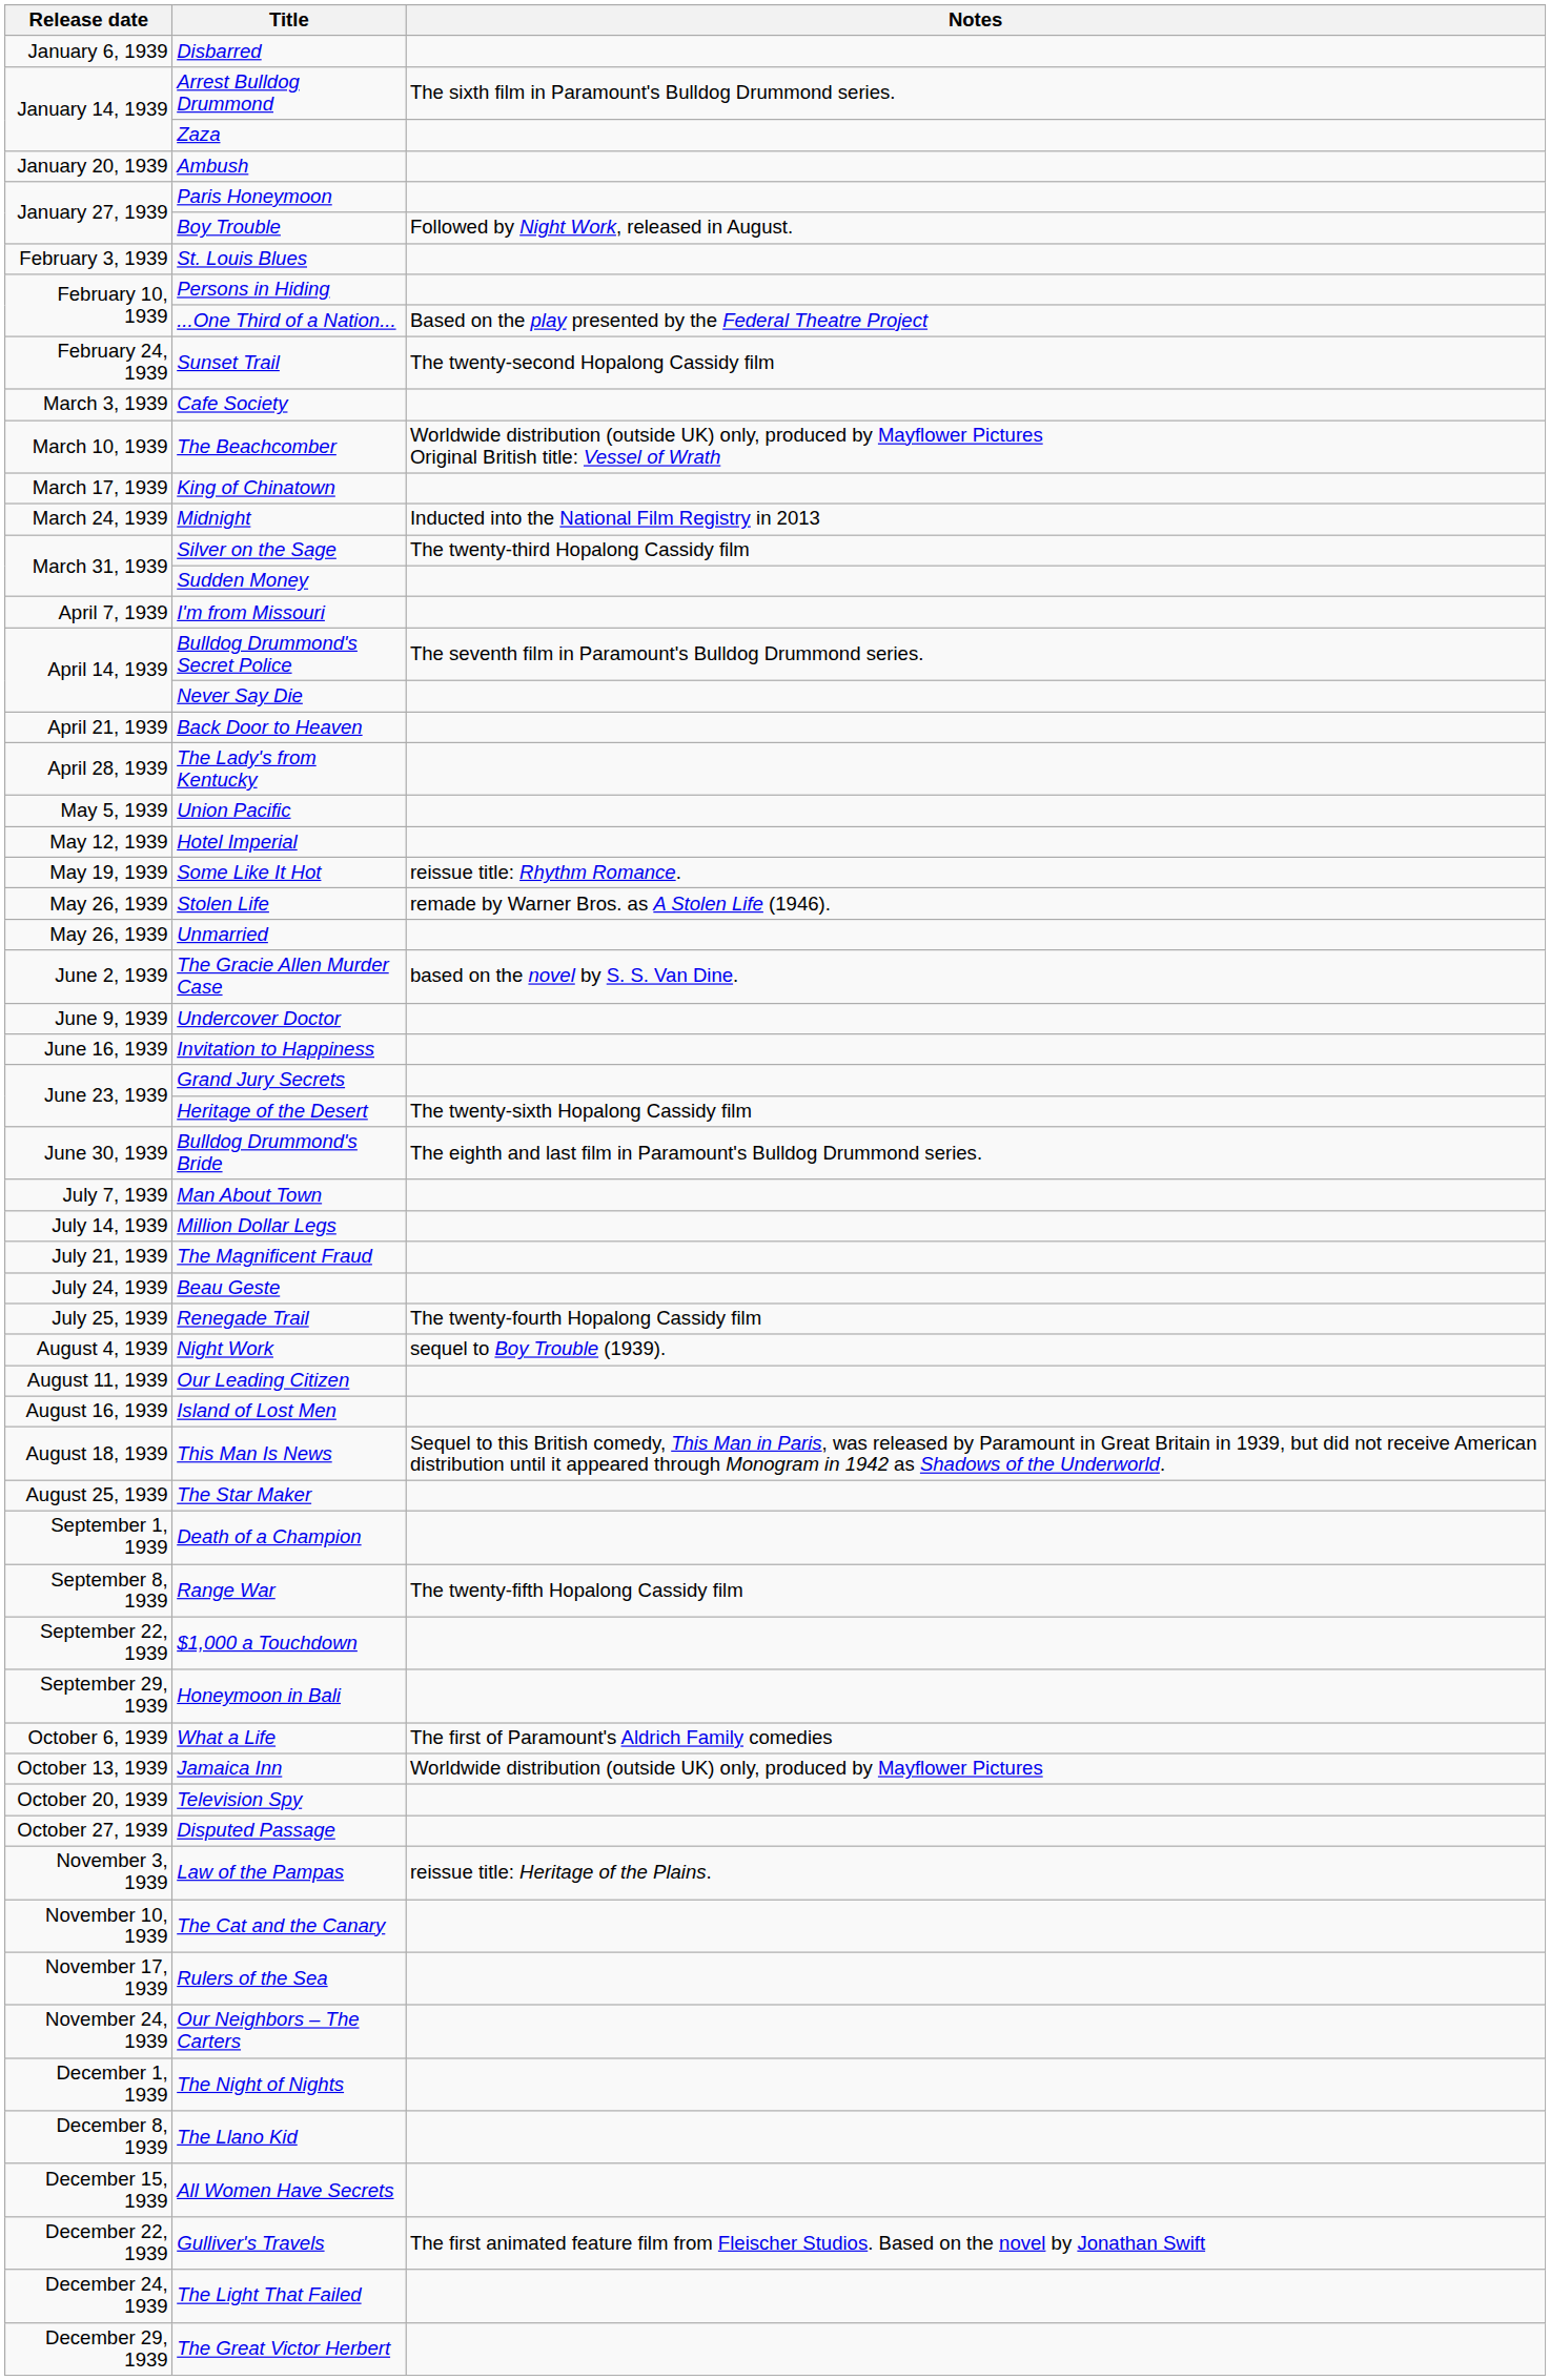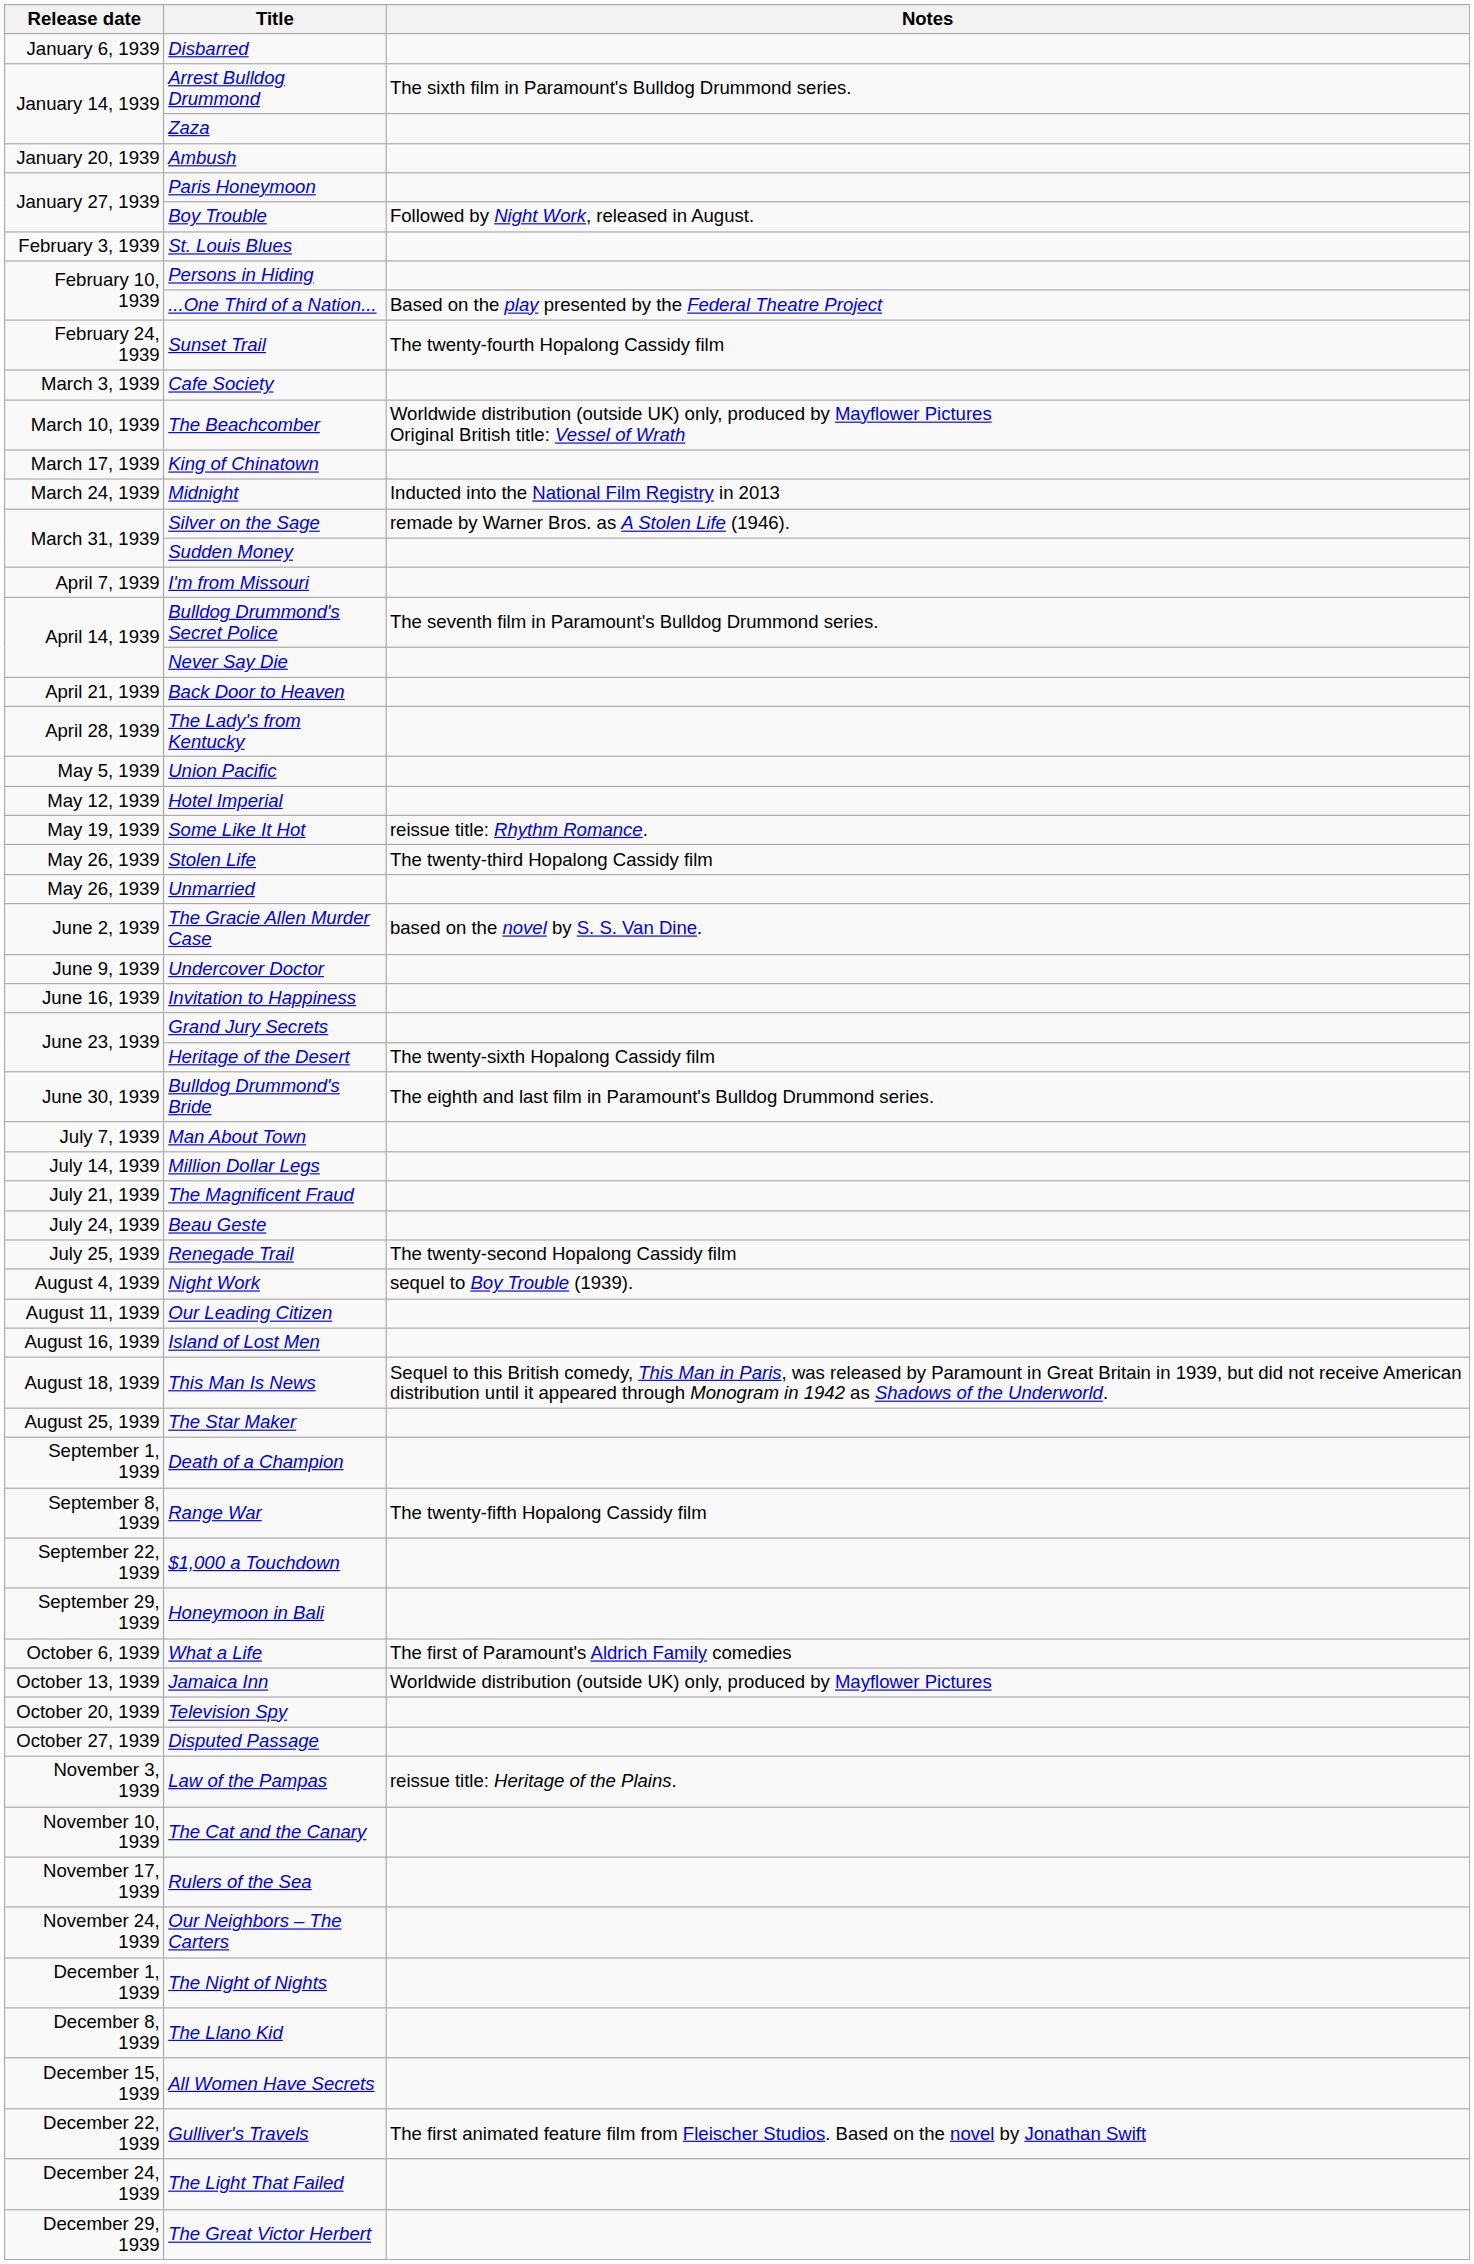 <table class="wikitable sortable" style="width:100%;">
 <tr>
 <th scope="col" style="width:130px;">Release date</th>
 <th>Title</th>
 <th>Notes</th>
 </tr>
 <tr>
 <td style="text-align:right;">January 6, 1939</td>
 <td><em><a href='#'>Disbarred</a></em></td>
 <td></td>
 </tr>
 <tr>
 <td style="text-align:right;" rowspan="2">January 14, 1939</td>
 <td><em><a href='#'>Arrest Bulldog Drummond</a></em></td>
 <td>The sixth film in Paramount's Bulldog Drummond series.</td>
 </tr>
 <tr>
 <td><em><a href='#'>Zaza</a></em></td>
 <td></td>
 </tr>
 <tr>
 <td style="text-align:right;">January 20, 1939</td>
 <td><em><a href='#'>Ambush</a></em></td>
 <td></td>
 </tr>
 <tr>
 <td style="text-align:right;" rowspan="2">January 27, 1939</td>
 <td><em><a href='#'>Paris Honeymoon</a></em></td>
 <td></td>
 </tr>
 <tr>
 <td><em><a href='#'>Boy Trouble</a></em></td>
 <td>Followed by <em><a href='#'>Night Work</a></em>, released in August.</td>
 </tr>
 <tr>
 <td style="text-align:right;">February 3, 1939</td>
 <td><em><a href='#'>St. Louis Blues</a></em></td>
 <td></td>
 </tr>
 <tr>
 <td style="text-align:right;" rowspan="2">February 10, 1939</td>
 <td><em><a href='#'>Persons in Hiding</a></em></td>
 <td></td>
 </tr>
 <tr>
 <td><em><a href='#'>...One Third of a Nation...</a></em></td>
 <td>Based on the <em><a href='#'>play</a></em> presented by the <em><a href='#'>Federal Theatre Project</a></em></td>
 </tr>
 <tr>
 <td style="text-align:right;">February 24, 1939</td>
 <td><em><a href='#'>Sunset Trail</a></em></td>
-<td>The twenty-second Hopalong Cassidy film</td>
+<td>The twenty-fourth Hopalong Cassidy film</td>
 </tr>
 <tr>
 <td style="text-align:right;">March 3, 1939</td>
 <td><em><a href='#'>Cafe Society</a></em></td>
 <td></td>
 </tr>
 <tr>
 <td style="text-align:right;">March 10, 1939</td>
 <td><em><a href='#'>The Beachcomber</a></em></td>
 <td>Worldwide distribution (outside UK) only, produced by <a href='#'>Mayflower Pictures</a><br>Original British title: <em><a href='#'>Vessel of Wrath</a></em></td>
 </tr>
 <tr>
 <td style="text-align:right;">March 17, 1939</td>
 <td><em><a href='#'>King of Chinatown</a></em></td>
 <td></td>
 </tr>
 <tr>
 <td style="text-align:right;">March 24, 1939</td>
 <td><em><a href='#'>Midnight</a></em></td>
 <td>Inducted into the <a href='#'>National Film Registry</a> in 2013</td>
 </tr>
 <tr>
 <td style="text-align:right;" rowspan="2">March 31, 1939</td>
 <td><em><a href='#'>Silver on the Sage</a></em></td>
-<td>The twenty-third Hopalong Cassidy film</td>
+<td>remade by Warner Bros. as <em><a href='#'>A Stolen Life</a></em> (1946).</td>
 </tr>
 <tr>
 <td><em><a href='#'>Sudden Money</a></em></td>
 <td></td>
 </tr>
 <tr>
 <td style="text-align:right;">April 7, 1939</td>
 <td><em><a href='#'>I'm from Missouri</a></em></td>
 <td></td>
 </tr>
 <tr>
 <td style="text-align:right;" rowspan="2">April 14, 1939</td>
 <td><em><a href='#'>Bulldog Drummond's Secret Police</a></em></td>
 <td>The seventh film in Paramount's Bulldog Drummond series.</td>
 </tr>
 <tr>
 <td><em><a href='#'>Never Say Die</a></em></td>
 <td></td>
 </tr>
 <tr>
 <td style="text-align:right;">April 21, 1939</td>
 <td><em><a href='#'>Back Door to Heaven</a></em></td>
 <td></td>
 </tr>
 <tr>
 <td style="text-align:right;">April 28, 1939</td>
 <td><em><a href='#'>The Lady's from Kentucky</a></em></td>
 <td></td>
 </tr>
 <tr>
 <td style="text-align:right;">May 5, 1939</td>
 <td><em><a href='#'>Union Pacific</a></em></td>
 <td></td>
 </tr>
 <tr>
 <td style="text-align:right;">May 12, 1939</td>
 <td><em><a href='#'>Hotel Imperial</a></em></td>
 <td></td>
 </tr>
 <tr>
 <td style="text-align:right;">May 19, 1939</td>
 <td><em><a href='#'>Some Like It Hot</a></em></td>
 <td>reissue title: <em><a href='#'>Rhythm Romance</a></em>.</td>
 </tr>
 <tr>
 <td style="text-align:right;">May 26, 1939</td>
 <td><em><a href='#'>Stolen Life</a></em></td>
-<td>remade by Warner Bros. as <em><a href='#'>A Stolen Life</a></em> (1946).</td>
+<td>The twenty-third Hopalong Cassidy film</td>
 </tr>
 <tr>
 <td style="text-align:right;">May 26, 1939</td>
 <td><em><a href='#'>Unmarried</a></em></td>
 <td></td>
 </tr>
 <tr>
 <td style="text-align:right;">June 2, 1939</td>
 <td><em><a href='#'>The Gracie Allen Murder Case</a></em></td>
 <td>based on the <em><a href='#'>novel</a></em> by <a href='#'>S. S. Van Dine</a>.</td>
 </tr>
 <tr>
 <td style="text-align:right;">June 9, 1939</td>
 <td><em><a href='#'>Undercover Doctor</a></em></td>
 <td></td>
 </tr>
 <tr>
 <td style="text-align:right;">June 16, 1939</td>
 <td><em><a href='#'>Invitation to Happiness</a></em></td>
 <td></td>
 </tr>
 <tr>
 <td style="text-align:right;" rowspan="2">June 23, 1939</td>
 <td><em><a href='#'>Grand Jury Secrets</a></em></td>
 <td></td>
 </tr>
 <tr>
 <td><em><a href='#'>Heritage of the Desert</a></em></td>
 <td>The twenty-sixth Hopalong Cassidy film</td>
 </tr>
 <tr>
 <td style="text-align:right;">June 30, 1939</td>
 <td><em><a href='#'>Bulldog Drummond's Bride</a></em></td>
 <td>The eighth and last film in Paramount's Bulldog Drummond series.</td>
 </tr>
 <tr>
 <td style="text-align:right;">July 7, 1939</td>
 <td><em><a href='#'>Man About Town</a></em></td>
 <td></td>
 </tr>
 <tr>
 <td style="text-align:right;">July 14, 1939</td>
 <td><em><a href='#'>Million Dollar Legs</a></em></td>
 <td></td>
 </tr>
 <tr>
 <td style="text-align:right;">July 21, 1939</td>
 <td><em><a href='#'>The Magnificent Fraud</a></em></td>
 <td></td>
 </tr>
 <tr>
 <td style="text-align:right;">July 24, 1939</td>
 <td><em><a href='#'>Beau Geste</a></em></td>
 <td></td>
 </tr>
 <tr>
 <td style="text-align:right;">July 25, 1939</td>
 <td><em><a href='#'>Renegade Trail</a></em></td>
-<td>The twenty-fourth Hopalong Cassidy film</td>
+<td>The twenty-second Hopalong Cassidy film</td>
 </tr>
 <tr>
 <td style="text-align:right;">August 4, 1939</td>
 <td><em><a href='#'>Night Work</a></em></td>
 <td>sequel to <em><a href='#'>Boy Trouble</a></em> (1939).</td>
 </tr>
 <tr>
 <td style="text-align:right;">August 11, 1939</td>
 <td><em><a href='#'>Our Leading Citizen</a></em></td>
 <td></td>
 </tr>
 <tr>
 <td style="text-align:right;">August 16, 1939</td>
 <td><em><a href='#'>Island of Lost Men</a></em></td>
 <td></td>
 </tr>
 <tr>
 <td style="text-align:right;">August 18, 1939</td>
 <td><em><a href='#'>This Man Is News</a></em></td>
 <td>Sequel to this British comedy, <em><a href='#'>This Man in Paris</a></em>, was released by Paramount in Great Britain in 1939, but did not receive American distribution until it appeared through <em>Monogram in 1942</em> as <em><a href='#'>Shadows of the Underworld</a></em>.</td>
 </tr>
 <tr>
 <td style="text-align:right;">August 25, 1939</td>
 <td><em><a href='#'>The Star Maker</a></em></td>
 <td></td>
 </tr>
 <tr>
 <td style="text-align:right;">September 1, 1939</td>
 <td><em><a href='#'>Death of a Champion</a></em></td>
 <td></td>
 </tr>
 <tr>
 <td style="text-align:right;">September 8, 1939</td>
 <td><em><a href='#'>Range War</a></em></td>
 <td>The twenty-fifth Hopalong Cassidy film</td>
 </tr>
 <tr>
 <td style="text-align:right;">September 22, 1939</td>
 <td><em><a href='#'>$1,000 a Touchdown</a></em></td>
 <td></td>
 </tr>
 <tr>
 <td style="text-align:right;">September 29, 1939</td>
 <td><em><a href='#'>Honeymoon in Bali</a></em></td>
 <td></td>
 </tr>
 <tr>
 <td style="text-align:right;">October 6, 1939</td>
 <td><em><a href='#'>What a Life</a></em></td>
 <td>The first of Paramount's <a href='#'>Aldrich Family</a> comedies</td>
 </tr>
 <tr>
 <td style="text-align:right;">October 13, 1939</td>
 <td><em><a href='#'>Jamaica Inn</a></em></td>
 <td>Worldwide distribution (outside UK) only, produced by <a href='#'>Mayflower Pictures</a></td>
 </tr>
 <tr>
 <td style="text-align:right;">October 20, 1939</td>
 <td><em><a href='#'>Television Spy</a></em></td>
 <td></td>
 </tr>
 <tr>
 <td style="text-align:right;">October 27, 1939</td>
 <td><em><a href='#'>Disputed Passage</a></em></td>
 <td></td>
 </tr>
 <tr>
 <td style="text-align:right;">November 3, 1939</td>
 <td><em><a href='#'>Law of the Pampas</a></em></td>
 <td>reissue title: <em>Heritage of the Plains</em>.</td>
 </tr>
 <tr>
 <td style="text-align:right;">November 10, 1939</td>
 <td><em><a href='#'>The Cat and the Canary</a></em></td>
 <td></td>
 </tr>
 <tr>
 <td style="text-align:right;">November 17, 1939</td>
 <td><em><a href='#'>Rulers of the Sea</a></em></td>
 <td></td>
 </tr>
 <tr>
 <td style="text-align:right;">November 24, 1939</td>
 <td><em><a href='#'>Our Neighbors – The Carters</a></em></td>
 <td></td>
 </tr>
 <tr December 1939            The Light that Failed>
 <td style="text-align:right;">December 1, 1939</td>
 <td><em><a href='#'>The Night of Nights</a></em></td>
 <td></td>
 </tr>
 <tr>
 <td style="text-align:right;">December 8, 1939</td>
 <td><em><a href='#'>The Llano Kid</a></em></td>
 <td></td>
 </tr>
 <tr>
 <td style="text-align:right;">December 15, 1939</td>
 <td><em><a href='#'>All Women Have Secrets</a></em></td>
 <td></td>
 </tr>
 <tr>
 <td style="text-align:right;">December 22, 1939</td>
 <td><em><a href='#'>Gulliver's Travels</a></em></td>
 <td>The first animated feature film from <a href='#'>Fleischer Studios</a>. Based on the <a href='#'>novel</a> by <a href='#'>Jonathan Swift</a></td>
 </tr>
 <tr>
 <td style="text-align:right;">December 24, 1939</td>
 <td><em><a href='#'>The Light That Failed</a></em></td>
 <td></td>
 </tr>
 <tr>
 <td style="text-align:right;">December 29, 1939</td>
 <td><em><a href='#'>The Great Victor Herbert</a></em></td>
 <td></td>
 </tr>
 </table>
